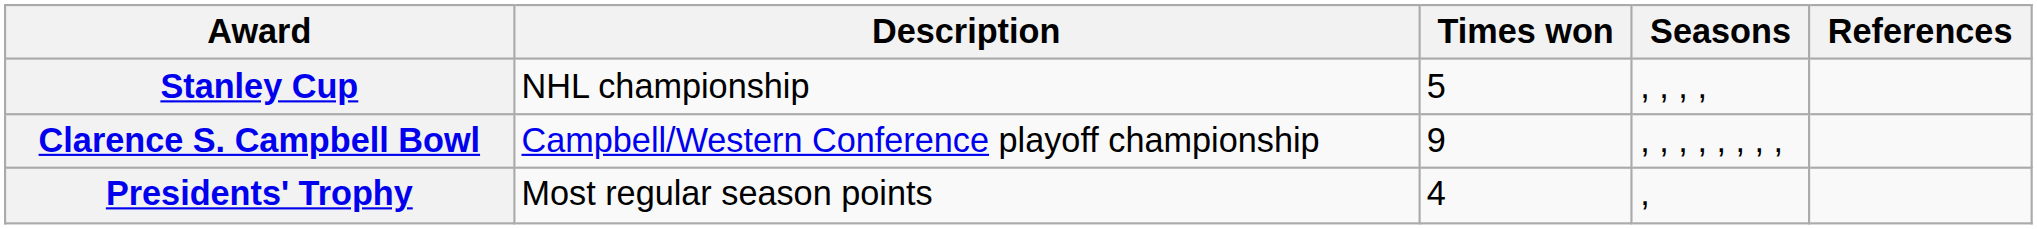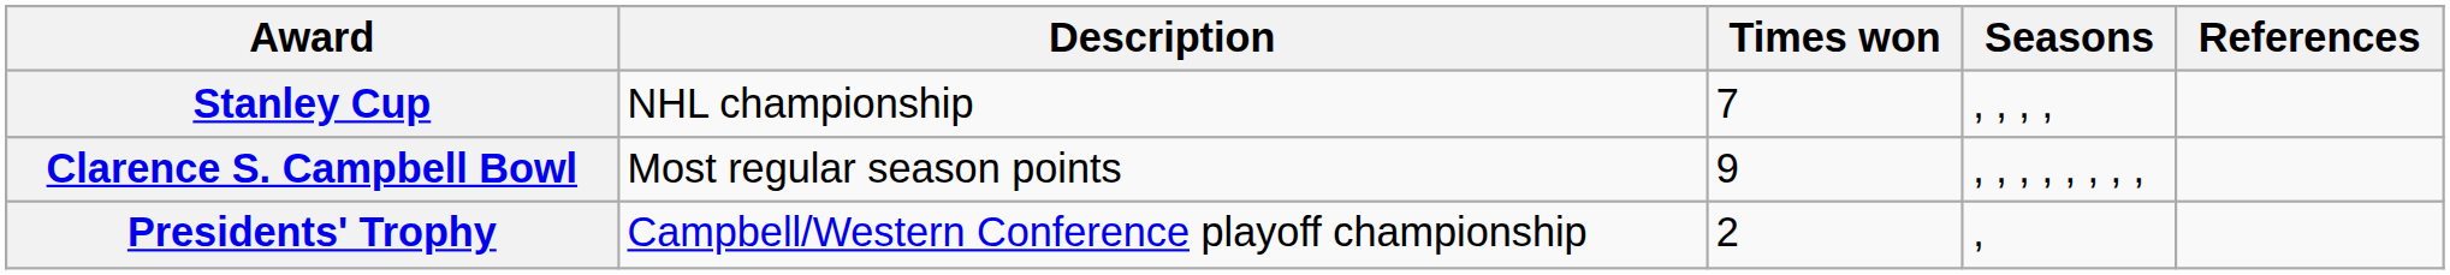 <table class="wikitable" width="75%">
 <tr>
 <th scope="col">Award</th>
 <th scope="col">Description</th>
 <th scope="col">Times won</th>
 <th scope="col">Seasons</th>
 <th scope="col">References</th>
 </tr>
 <tr>
 <th scope="row"><a href='#'>Stanley Cup</a></th>
 <td>NHL championship</td>
-<td>5</td>
+<td>7</td>
 <td>, , , , </td>
 <td></td>
 </tr>
 <tr>
 <th scope="row"><a href='#'>Clarence S. Campbell Bowl</a></th>
-<td><a href='#'>Campbell/Western Conference</a> playoff championship</td>
+<td>Most regular season points</td>
 <td>9</td>
 <td>, , , , , , , , </td>
 <td></td>
 </tr>
 <tr>
 <th scope="row"><a href='#'>Presidents' Trophy</a></th>
-<td>Most regular season points</td>
-<td>4</td>
+<td><a href='#'>Campbell/Western Conference</a> playoff championship</td>
+<td>2</td>
 <td>, </td>
 <td></td>
 </tr>
 </table>
